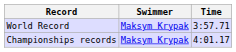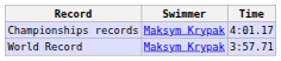 <table class="wikitable">
 <tr>
 <th>Record</th>
 <th>Swimmer</th>
 <th>Time</th>
 </tr>
 <tr bgcolor=ddddff>
+<td>Championships records</td>
+<td><a href='#'>Maksym Krypak</a> </td>
+<td>4:01.17</td>
+</tr>
+<tr bgcolor=ddddff>
 <td>World Record</td>
 <td><a href='#'>Maksym Krypak</a> </td>
 <td>3:57.71</td>
 </tr>
-<tr bgcolor=ddddff>
-<td>Championships records</td>
-<td><a href='#'>Maksym Krypak</a> </td>
-<td>4:01.17</td>
-</tr>
 </table>
